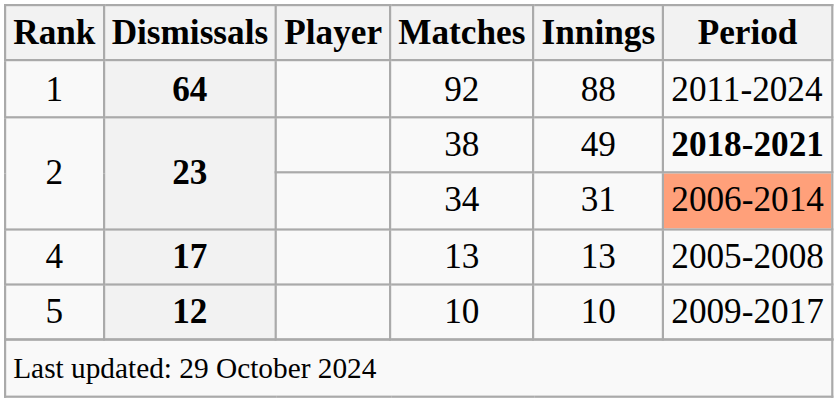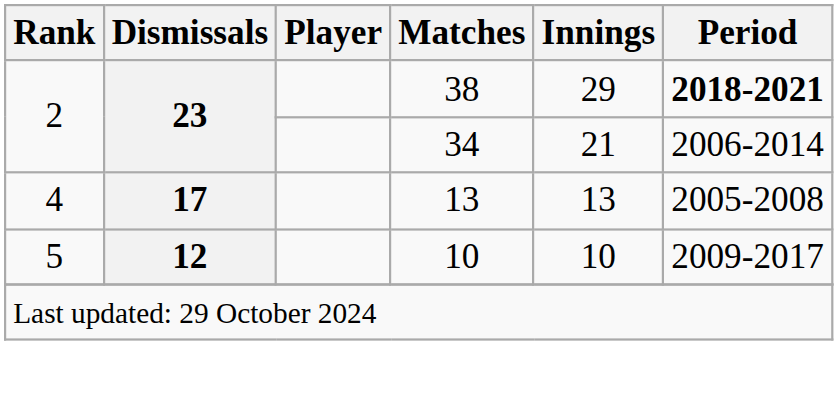 <table class="wikitable plainrowheaders sortable">
 <tr>
 <th scope=col>Rank</th>
 <th scope=col>Dismissals</th>
 <th scope=col>Player</th>
 <th scope=col>Matches</th>
 <th scope=col>Innings</th>
 <th scope=col>Period</th>
 </tr>
 <tr>
-<td align=center>1</td>
-<th scope=row style=text-align:center;>64</th>
-<td></td>
-<td align=center>92</td>
-<td align=center>88</td>
-<td>2011-2024</td>
-</tr>
-<tr>
 <td align=center rowspan=2>2</td>
 <th scope=row style=text-align:center; rowspan=2>23</th>
 <td></td>
 <td align=center>38</td>
-<td align=center>49</td>
+<td align=center>29</td>
 <td><strong>2018-2021</strong></td>
 </tr>
 <tr>
 <td></td>
 <td align=center>34</td>
-<td align=center>31</td>
-<td style="background: lightsalmon;">2006-2014</td>
+<td align=center>21</td>
+<td>2006-2014</td>
 </tr>
 <tr>
 <td align=center>4</td>
 <th scope=row style=text-align:center;>17</th>
 <td></td>
 <td align=center>13</td>
 <td align=center>13</td>
 <td>2005-2008</td>
 </tr>
 <tr>
 <td align=center>5</td>
 <th scope=row style=text-align:center;>12</th>
 <td></td>
 <td align=center>10</td>
 <td align=center>10</td>
 <td>2009-2017</td>
 </tr>
 <tr>
 </tr>
 <tr class=sortbottom>
 <td colspan=6><small>Last updated: 29 October 2024</small></td>
 </tr>
 </table>
